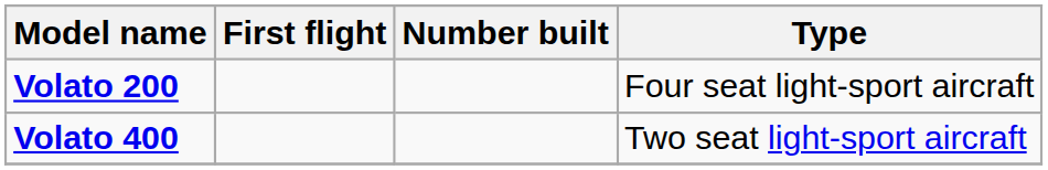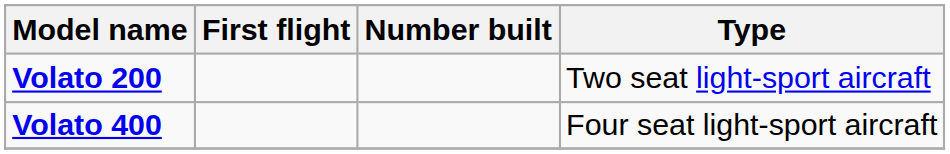 <table class="wikitable" align=center style="font-size:90%;">
 <tr>
 </tr>
 <tr style="background:#efefef;">
 <th>Model name</th>
 <th>First flight</th>
 <th>Number built</th>
 <th>Type</th>
 </tr>
 <tr>
 <td align=left><strong><a href='#'>Volato 200</a></strong></td>
 <td align=center></td>
 <td align=center></td>
-<td align=left>Four seat light-sport aircraft</td>
+<td align=left>Two seat <a href='#'>light-sport aircraft</a></td>
 </tr>
 <tr>
 <td align=left><strong><a href='#'>Volato 400</a></strong></td>
 <td align=center></td>
 <td align=center></td>
-<td align=left>Two seat <a href='#'>light-sport aircraft</a></td>
+<td align=left>Four seat light-sport aircraft</td>
 </tr>
 <tr>
 </tr>
 </table>
